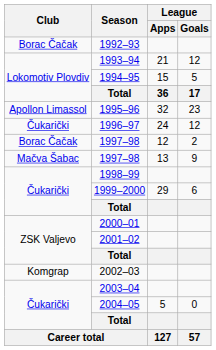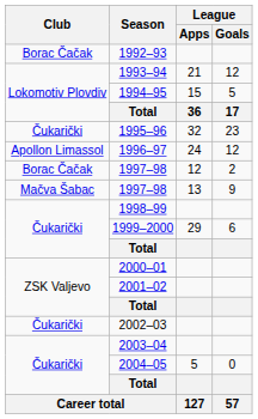 <table class="wikitable" style="text-align:center">
 <tr>
 <th rowspan="2">Club</th>
 <th rowspan="2">Season</th>
 <th colspan="2">League</th>
 </tr>
 <tr>
 <th>Apps</th>
 <th>Goals</th>
 </tr>
 <tr>
 <td><a href='#'>Borac Čačak</a></td>
 <td><a href='#'>1992–93</a></td>
 <td></td>
 <td></td>
 </tr>
 <tr>
 <td rowspan="3"><a href='#'>Lokomotiv Plovdiv</a></td>
 <td><a href='#'>1993–94</a></td>
 <td>21</td>
 <td>12</td>
 </tr>
 <tr>
 <td><a href='#'>1994–95</a></td>
 <td>15</td>
 <td>5</td>
 </tr>
 <tr>
 <th>Total</th>
 <th>36</th>
 <th>17</th>
 </tr>
 <tr>
-<td><a href='#'>Apollon Limassol</a></td>
+<td><a href='#'>Čukarički</a></td>
 <td><a href='#'>1995–96</a></td>
 <td>32</td>
 <td>23</td>
 </tr>
 <tr>
-<td><a href='#'>Čukarički</a></td>
+<td><a href='#'>Apollon Limassol</a></td>
 <td><a href='#'>1996–97</a></td>
 <td>24</td>
 <td>12</td>
 </tr>
 <tr>
 <td><a href='#'>Borac Čačak</a></td>
 <td><a href='#'>1997–98</a></td>
 <td>12</td>
 <td>2</td>
 </tr>
 <tr>
 <td><a href='#'>Mačva Šabac</a></td>
 <td><a href='#'>1997–98</a></td>
 <td>13</td>
 <td>9</td>
 </tr>
 <tr>
 <td rowspan="3"><a href='#'>Čukarički</a></td>
 <td><a href='#'>1998–99</a></td>
 <td></td>
 <td></td>
 </tr>
 <tr>
 <td><a href='#'>1999–2000</a></td>
 <td>29</td>
 <td>6</td>
 </tr>
 <tr>
 <th>Total</th>
 <th></th>
 <th></th>
 </tr>
 <tr>
 <td rowspan="3">ZSK Valjevo</td>
 <td><a href='#'>2000–01</a></td>
 <td></td>
 <td></td>
 </tr>
 <tr>
 <td><a href='#'>2001–02</a></td>
 <td></td>
 <td></td>
 </tr>
 <tr>
 <th>Total</th>
 <th></th>
 <th></th>
 </tr>
 <tr>
-<td>Komgrap</td>
+<td><a href='#'>Čukarički</a></td>
 <td>2002–03</td>
 <td></td>
 <td></td>
 </tr>
 <tr>
 <td rowspan="3"><a href='#'>Čukarički</a></td>
 <td><a href='#'>2003–04</a></td>
 <td></td>
 <td></td>
 </tr>
 <tr>
 <td><a href='#'>2004–05</a></td>
 <td>5</td>
 <td>0</td>
 </tr>
 <tr>
 <th>Total</th>
 <th></th>
 <th></th>
 </tr>
 <tr>
 <th colspan="2">Career total</th>
 <th>127</th>
 <th>57</th>
 </tr>
 </table>
